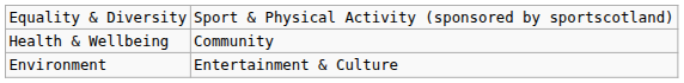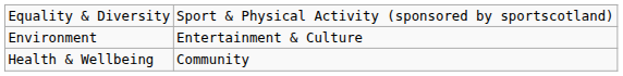 <table class="wikitable">
 <tr>
 <td>Equality & Diversity</td>
 <td>Sport & Physical Activity (sponsored by sportscotland)</td>
 </tr>
 <tr>
+<td>Environment</td>
+<td>Entertainment & Culture</td>
+</tr>
+<tr>
 <td>Health & Wellbeing</td>
 <td>Community</td>
 </tr>
-<tr>
-<td>Environment</td>
-<td>Entertainment & Culture</td>
-</tr>
 </table>
